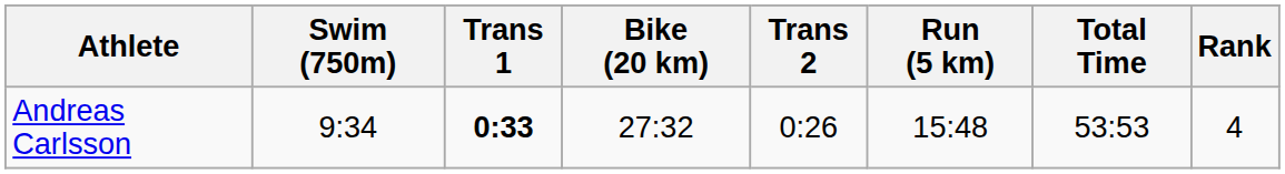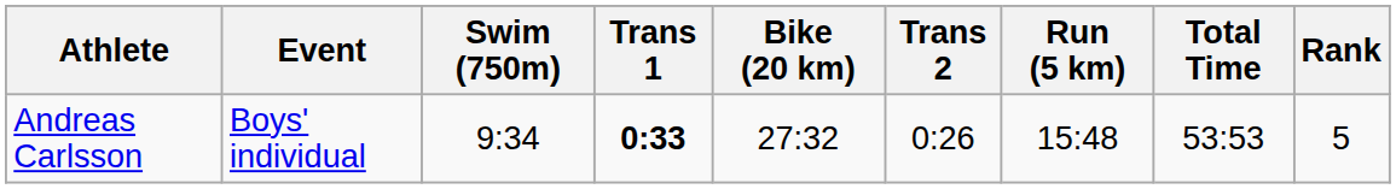 <table class="wikitable" style="font-size:90%;">
 <tr>
 <th>Athlete</th>
+<th>Event</th>
 <th>Swim (750m)</th>
 <th>Trans 1</th>
 <th>Bike (20 km)</th>
 <th>Trans 2</th>
 <th>Run (5 km)</th>
 <th>Total Time</th>
 <th>Rank</th>
 </tr>
 <tr align=center>
 <td align=left><a href='#'>Andreas Carlsson</a></td>
+<td align=left><a href='#'>Boys' individual</a></td>
 <td>9:34</td>
 <td><strong>0:33</strong></td>
 <td>27:32</td>
 <td>0:26</td>
 <td>15:48</td>
 <td>53:53</td>
-<td>4</td>
+<td>5</td>
 </tr>
 </table>
